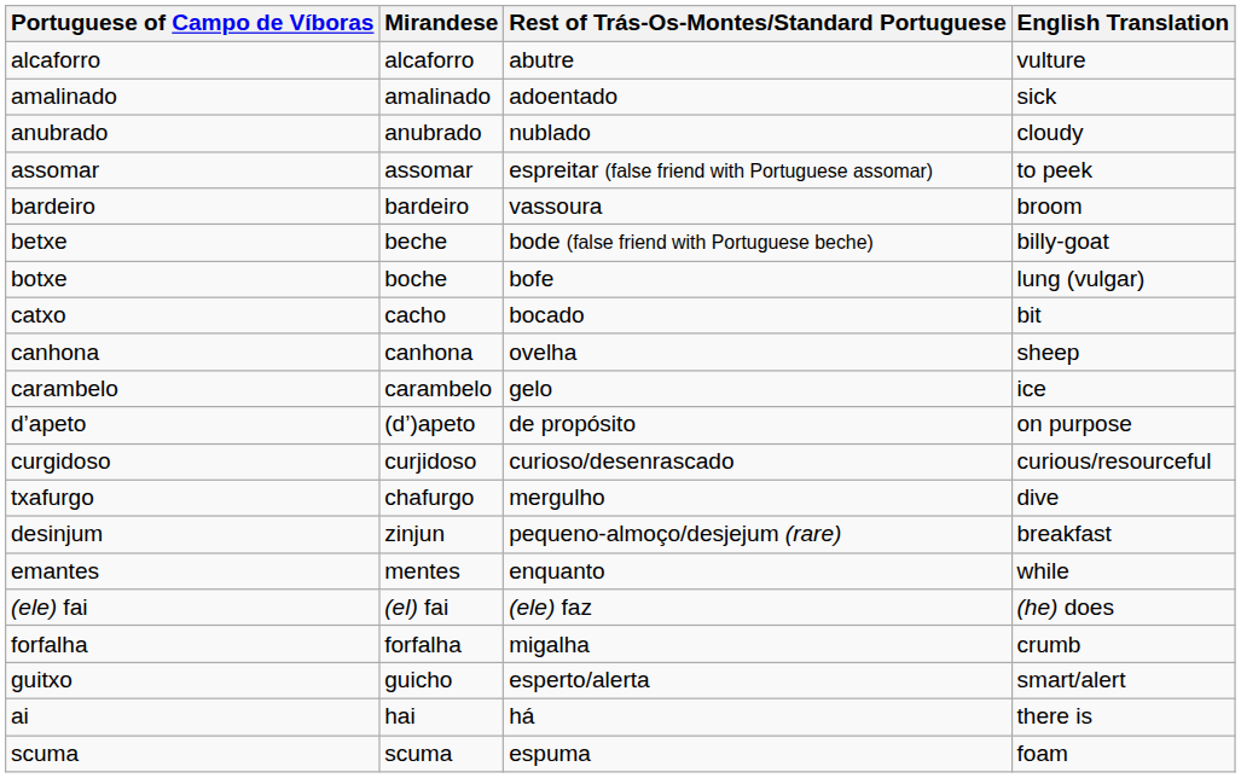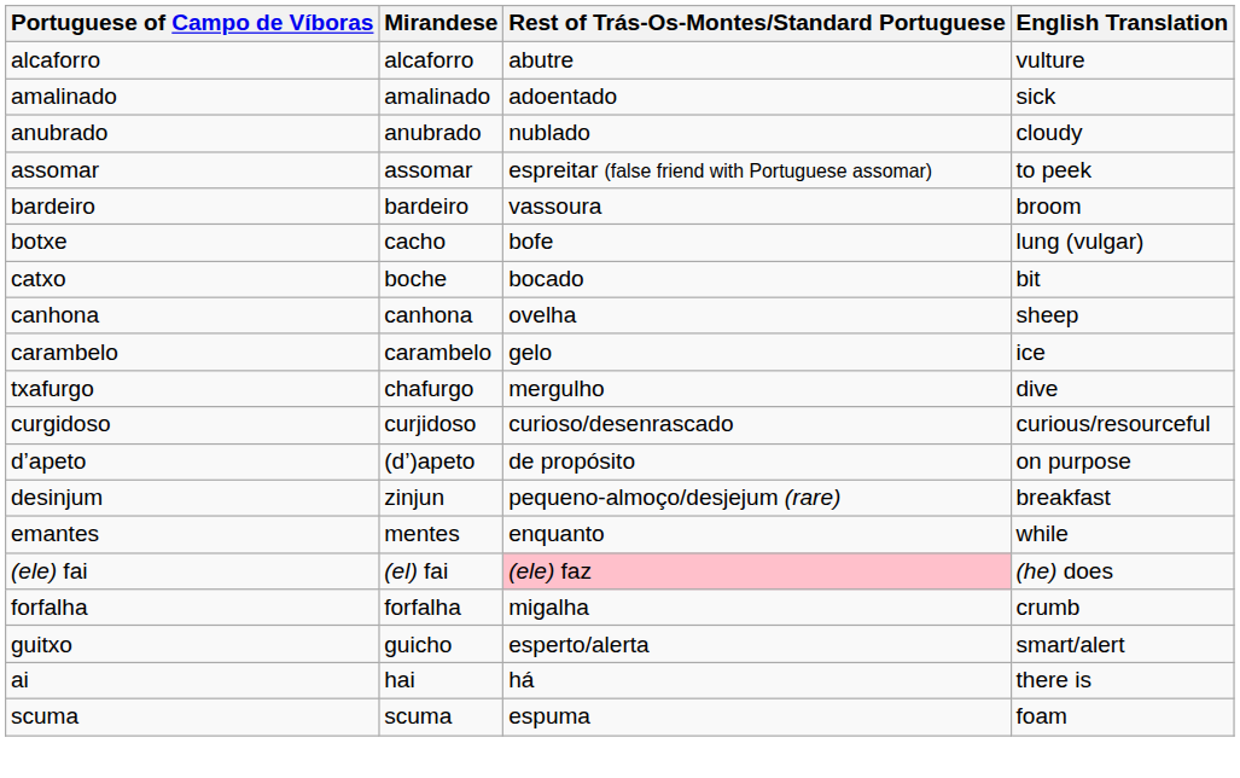 <table class="wikitable">
 <tr>
 <th>Portuguese of <a href='#'>Campo de Víboras</a></th>
 <th>Mirandese</th>
 <th>Rest of Trás-Os-Montes/Standard Portuguese</th>
 <th>English Translation</th>
 </tr>
 <tr>
 <td>alcaforro</td>
 <td>alcaforro</td>
 <td>abutre</td>
 <td>vulture</td>
 </tr>
 <tr>
 <td>amalinado</td>
 <td>amalinado</td>
 <td>adoentado</td>
 <td>sick</td>
 </tr>
 <tr>
 <td>anubrado</td>
 <td>anubrado</td>
 <td>nublado</td>
 <td>cloudy</td>
 </tr>
 <tr>
 <td>assomar</td>
 <td>assomar</td>
 <td>espreitar <small>(false friend with Portuguese assomar)</small></td>
 <td>to peek</td>
 </tr>
 <tr>
 <td>bardeiro</td>
 <td>bardeiro</td>
 <td>vassoura</td>
 <td>broom</td>
 </tr>
 <tr>
-<td>betxe</td>
-<td>beche</td>
-<td>bode <small>(false friend with Portuguese beche)</small></td>
-<td>billy-goat</td>
-</tr>
-<tr>
 <td>botxe</td>
-<td>boche</td>
+<td>cacho</td>
 <td>bofe</td>
 <td>lung (vulgar)</td>
 </tr>
 <tr>
 <td>catxo</td>
-<td>cacho</td>
+<td>boche</td>
 <td>bocado</td>
 <td>bit</td>
 </tr>
 <tr>
 <td>canhona</td>
 <td>canhona</td>
 <td>ovelha</td>
 <td>sheep</td>
 </tr>
 <tr>
 <td>carambelo</td>
 <td>carambelo</td>
 <td>gelo</td>
 <td>ice</td>
 </tr>
 <tr>
-<td>d’apeto</td>
-<td>(d’)apeto</td>
-<td>de propósito</td>
-<td>on purpose</td>
+<td>txafurgo</td>
+<td>chafurgo</td>
+<td>mergulho</td>
+<td>dive</td>
 </tr>
 <tr>
 <td>curgidoso</td>
 <td>curjidoso</td>
 <td>curioso/desenrascado</td>
 <td>curious/resourceful</td>
 </tr>
 <tr>
-<td>txafurgo</td>
-<td>chafurgo</td>
-<td>mergulho</td>
-<td>dive</td>
+<td>d’apeto</td>
+<td>(d’)apeto</td>
+<td>de propósito</td>
+<td>on purpose</td>
 </tr>
 <tr>
 <td>desinjum</td>
 <td>zinjun</td>
 <td>pequeno-almoço/desjejum <em>(rare)</em></td>
 <td>breakfast</td>
 </tr>
 <tr>
 <td>emantes</td>
 <td>mentes</td>
 <td>enquanto</td>
 <td>while</td>
 </tr>
 <tr>
 <td><em>(ele)</em> fai</td>
 <td><em>(el)</em> fai</td>
-<td><em>(ele)</em> faz</td>
+<td style="background: pink;"><em>(ele)</em> faz</td>
 <td><em>(he)</em> does</td>
 </tr>
 <tr>
 <td>forfalha</td>
 <td>forfalha</td>
 <td>migalha</td>
 <td>crumb</td>
 </tr>
 <tr>
 <td>guitxo</td>
 <td>guicho</td>
 <td>esperto/alerta</td>
 <td>smart/alert</td>
 </tr>
 <tr>
 <td>ai</td>
 <td>hai</td>
 <td>há</td>
 <td>there is</td>
 </tr>
 <tr>
 <td>scuma</td>
 <td>scuma</td>
 <td>espuma</td>
 <td>foam</td>
 </tr>
 </table>
